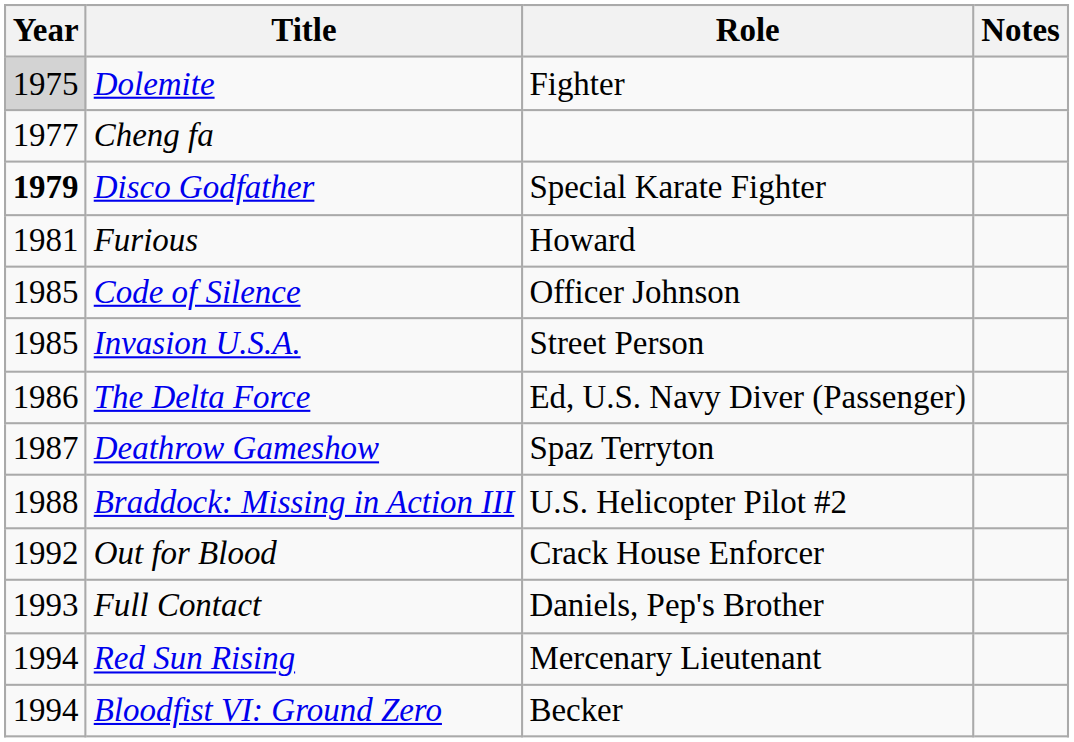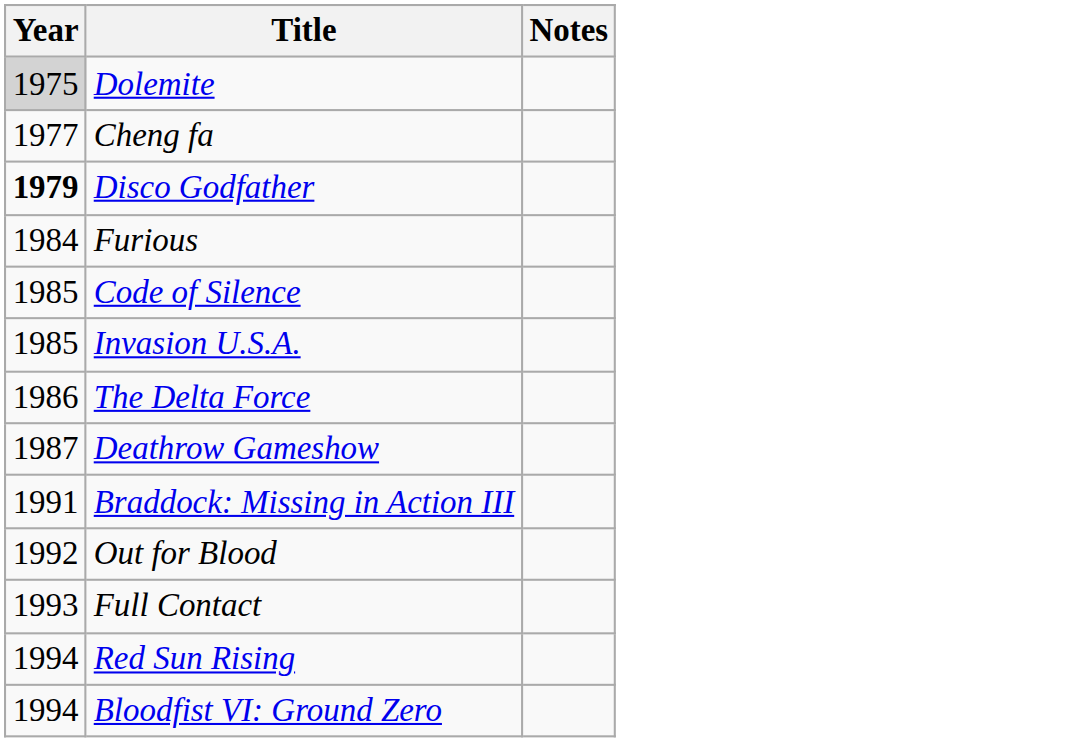 <table class="wikitable">
 <tr>
 <th>Year</th>
 <th>Title</th>
-<th>Role</th>
 <th>Notes</th>
 </tr>
 <tr>
 <td style="background: lightgrey;">1975</td>
 <td><em><a href='#'>Dolemite</a></em></td>
-<td>Fighter</td>
 <td></td>
 </tr>
 <tr>
 <td>1977</td>
 <td><em>Cheng fa</em></td>
 <td></td>
-<td></td>
 </tr>
 <tr>
 <td><strong>1979</strong></td>
 <td><em><a href='#'>Disco Godfather</a></em></td>
-<td>Special Karate Fighter</td>
 <td></td>
 </tr>
 <tr>
-<td>1981</td>
+<td>1984</td>
 <td><em>Furious</em></td>
-<td>Howard</td>
 <td></td>
 </tr>
 <tr>
 <td>1985</td>
 <td><em><a href='#'>Code of Silence</a></em></td>
-<td>Officer Johnson</td>
 <td></td>
 </tr>
 <tr>
 <td>1985</td>
 <td><em><a href='#'>Invasion U.S.A.</a></em></td>
-<td>Street Person</td>
 <td></td>
 </tr>
 <tr>
 <td>1986</td>
 <td><em><a href='#'>The Delta Force</a></em></td>
-<td>Ed, U.S. Navy Diver (Passenger)</td>
 <td></td>
 </tr>
 <tr>
 <td>1987</td>
 <td><em><a href='#'>Deathrow Gameshow</a></em></td>
-<td>Spaz Terryton</td>
 <td></td>
 </tr>
 <tr>
-<td>1988</td>
+<td>1991</td>
 <td><em><a href='#'>Braddock: Missing in Action III</a></em></td>
-<td>U.S. Helicopter Pilot #2</td>
 <td></td>
 </tr>
 <tr>
 <td>1992</td>
 <td><em>Out for Blood</em></td>
-<td>Crack House Enforcer</td>
 <td></td>
 </tr>
 <tr>
 <td>1993</td>
 <td><em>Full Contact</em></td>
-<td>Daniels, Pep's Brother</td>
 <td></td>
 </tr>
 <tr>
 <td>1994</td>
 <td><em><a href='#'>Red Sun Rising</a></em></td>
-<td>Mercenary Lieutenant</td>
 <td></td>
 </tr>
 <tr>
 <td>1994</td>
 <td><em><a href='#'>Bloodfist VI: Ground Zero</a></em></td>
-<td>Becker</td>
 <td></td>
 </tr>
 </table>
